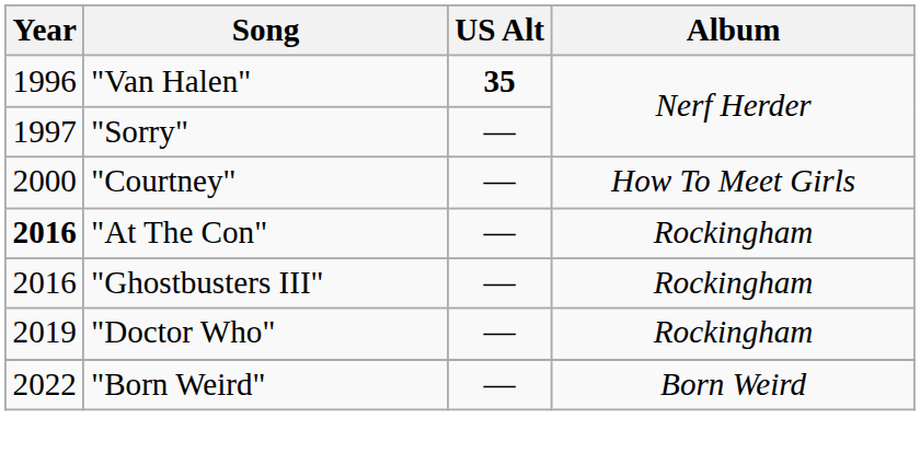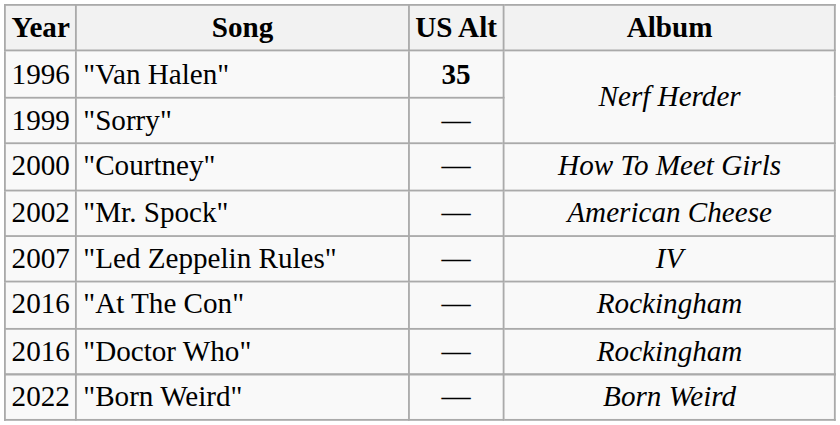 <table class="wikitable" style="text-align:center;">
 <tr>
 <th>Year</th>
 <th>Song</th>
 <th>US Alt<br></th>
 <th>Album</th>
 </tr>
 <tr>
 <td>1996</td>
 <td align="left" width="175px">"Van Halen"</td>
 <td><strong>35</strong></td>
 <td rowspan="2" width="175px"><em>Nerf Herder</em></td>
 </tr>
 <tr>
-<td>1997</td>
+<td>1999</td>
 <td align="left">"Sorry"</td>
 <td>—</td>
 </tr>
 <tr>
 <td>2000</td>
 <td align="left">"Courtney"</td>
 <td>—</td>
 <td><em>How To Meet Girls</em></td>
 </tr>
 <tr>
-<td><strong>2016</strong></td>
+<td>2002</td>
+<td align="left">"Mr. Spock"</td>
+<td>—</td>
+<td><em>American Cheese</em></td>
+</tr>
+<tr>
+<td>2007</td>
+<td align="left">"Led Zeppelin Rules"</td>
+<td>—</td>
+<td><em>IV</em></td>
+</tr>
+<tr>
+<td>2016</td>
 <td align="left">"At The Con"</td>
 <td>—</td>
 <td><em>Rockingham</em></td>
 </tr>
 <tr>
 <td>2016</td>
-<td align="left">"Ghostbusters III"</td>
-<td>—</td>
-<td><em>Rockingham</em></td>
-</tr>
-<tr>
-<td>2019</td>
 <td align="left">"Doctor Who"</td>
 <td>—</td>
 <td><em>Rockingham</em></td>
 </tr>
 <tr>
 </tr>
 <tr>
 <td>2022</td>
 <td align="left">"Born Weird"</td>
 <td>—</td>
 <td><em>Born Weird</em></td>
 </tr>
 </table>
